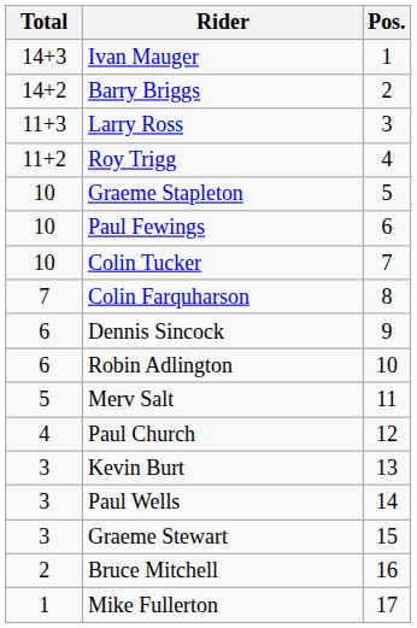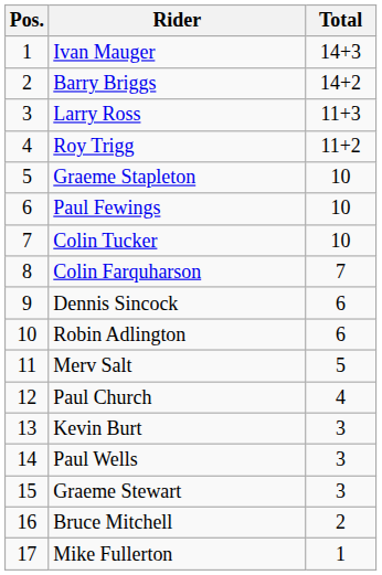 <table class=wikitable>
 <tr>
+<th width=25px>Pos.</th>
+<th width=200px>Rider</th>
 <th width=50px>Total</th>
-<th width=200px>Rider</th>
-<th width=25px>Pos.</th>
 </tr>
 <tr align=center >
+<td>1</td>
+<td align=left><a href='#'>Ivan Mauger</a></td>
 <td>14+3</td>
-<td align=left><a href='#'>Ivan Mauger</a></td>
-<td>1</td>
 </tr>
 <tr align=center >
+<td>2</td>
+<td align=left><a href='#'>Barry Briggs</a></td>
 <td>14+2</td>
-<td align=left><a href='#'>Barry Briggs</a></td>
-<td>2</td>
 </tr>
 <tr align=center >
+<td>3</td>
+<td align=left><a href='#'>Larry Ross</a></td>
 <td>11+3</td>
-<td align=left><a href='#'>Larry Ross</a></td>
-<td>3</td>
 </tr>
 <tr align=center >
+<td>4</td>
+<td align=left><a href='#'>Roy Trigg</a></td>
 <td>11+2</td>
-<td align=left><a href='#'>Roy Trigg</a></td>
-<td>4</td>
 </tr>
 <tr align=center >
+<td>5</td>
+<td align=left><a href='#'>Graeme Stapleton</a></td>
 <td>10</td>
-<td align=left><a href='#'>Graeme Stapleton</a></td>
-<td>5</td>
 </tr>
 <tr align=center >
+<td>6</td>
+<td align=left><a href='#'>Paul Fewings</a></td>
 <td>10</td>
-<td align=left><a href='#'>Paul Fewings</a></td>
-<td>6</td>
-</tr>
-<tr align=center >
-<td>10</td>
-<td align=left><a href='#'>Colin Tucker</a></td>
-<td>7</td>
 </tr>
 <tr align=center >
 <td>7</td>
+<td align=left><a href='#'>Colin Tucker</a></td>
+<td>10</td>
+</tr>
+<tr align=center >
+<td>8</td>
 <td align=left><a href='#'>Colin Farquharson</a></td>
-<td>8</td>
+<td>7</td>
 </tr>
 <tr align=center>
+<td>9</td>
+<td align=left>Dennis Sincock</td>
 <td>6</td>
-<td align=left>Dennis Sincock</td>
-<td>9</td>
 </tr>
 <tr align=center>
+<td>10</td>
+<td align=left>Robin Adlington</td>
 <td>6</td>
-<td align=left>Robin Adlington</td>
-<td>10</td>
 </tr>
 <tr align=center>
+<td>11</td>
+<td align=left>Merv Salt</td>
 <td>5</td>
-<td align=left>Merv Salt</td>
-<td>11</td>
 </tr>
 <tr align=center>
+<td>12</td>
+<td align=left>Paul Church</td>
 <td>4</td>
-<td align=left>Paul Church</td>
-<td>12</td>
 </tr>
 <tr align=center>
+<td>13</td>
+<td align=left>Kevin Burt</td>
 <td>3</td>
-<td align=left>Kevin Burt</td>
-<td>13</td>
 </tr>
 <tr align=center>
+<td>14</td>
+<td align=left>Paul Wells</td>
 <td>3</td>
-<td align=left>Paul Wells</td>
-<td>14</td>
 </tr>
 <tr align=center>
+<td>15</td>
+<td align=left>Graeme Stewart</td>
 <td>3</td>
-<td align=left>Graeme Stewart</td>
-<td>15</td>
 </tr>
 <tr align=center>
+<td>16</td>
+<td align=left>Bruce Mitchell</td>
 <td>2</td>
-<td align=left>Bruce Mitchell</td>
-<td>16</td>
 </tr>
 <tr align=center>
+<td>17</td>
+<td align=left>Mike Fullerton</td>
 <td>1</td>
-<td align=left>Mike Fullerton</td>
-<td>17</td>
 </tr>
 </table>
